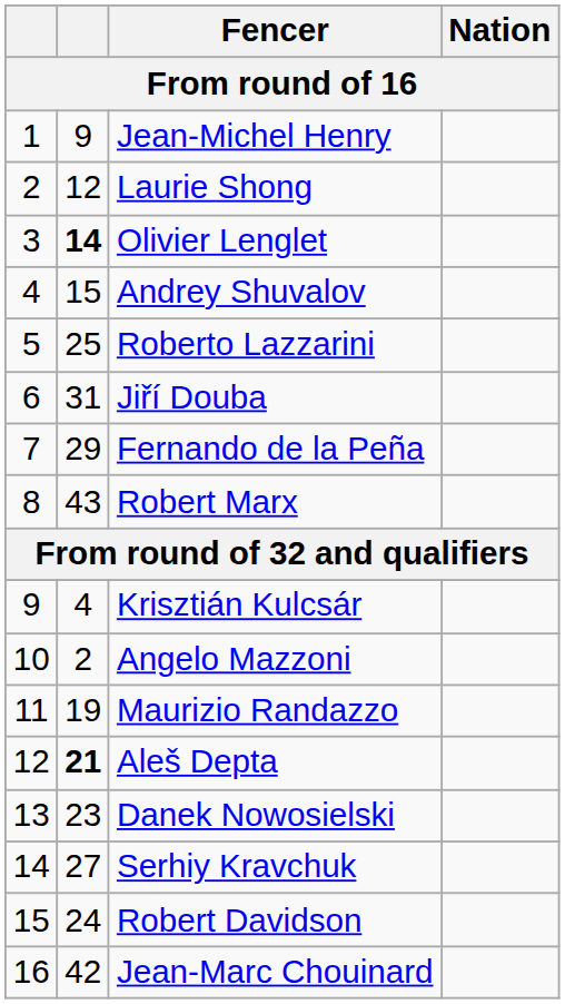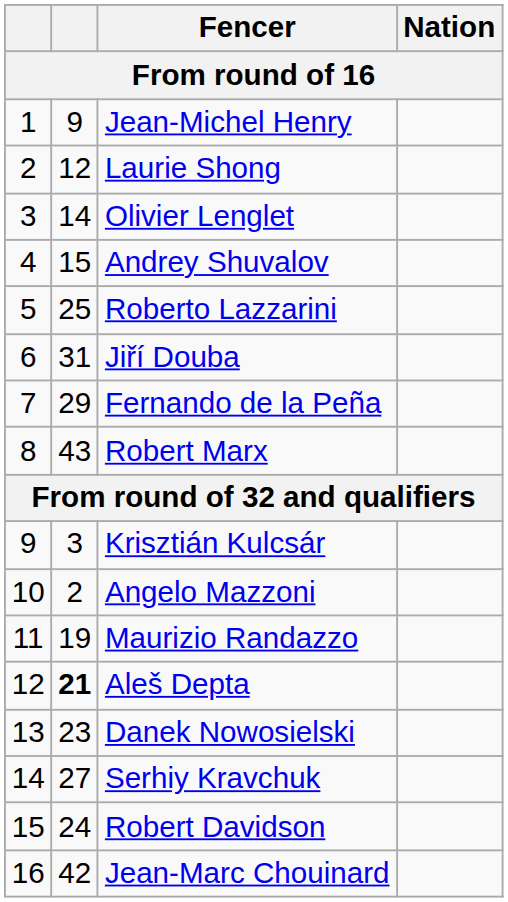 <table class="wikitable sortable" style="text-align:center">
 <tr>
 <th></th>
 <th></th>
 <th>Fencer</th>
 <th>Nation</th>
 </tr>
 <tr>
 <th colspan=4>From round of 16</th>
 </tr>
 <tr>
 <td>1</td>
 <td>9</td>
 <td align=left><a href='#'>Jean-Michel Henry</a></td>
 <td align=left></td>
 </tr>
 <tr>
 <td>2</td>
 <td>12</td>
 <td align=left><a href='#'>Laurie Shong</a></td>
 <td align=left></td>
 </tr>
 <tr>
 <td>3</td>
-<td><strong>14</strong></td>
+<td>14</td>
 <td align=left><a href='#'>Olivier Lenglet</a></td>
 <td align=left></td>
 </tr>
 <tr>
 <td>4</td>
 <td>15</td>
 <td align=left><a href='#'>Andrey Shuvalov</a></td>
 <td align=left></td>
 </tr>
 <tr>
 <td>5</td>
 <td>25</td>
 <td align=left><a href='#'>Roberto Lazzarini</a></td>
 <td align=left></td>
 </tr>
 <tr>
 <td>6</td>
 <td>31</td>
 <td align=left><a href='#'>Jiří Douba</a></td>
 <td align=left></td>
 </tr>
 <tr>
 <td>7</td>
 <td>29</td>
 <td align=left><a href='#'>Fernando de la Peña</a></td>
 <td align=left></td>
 </tr>
 <tr>
 <td>8</td>
 <td>43</td>
 <td align=left><a href='#'>Robert Marx</a></td>
 <td align=left></td>
 </tr>
 <tr>
 <th colspan=4>From round of 32 and qualifiers</th>
 </tr>
 <tr>
 <td>9</td>
-<td>4</td>
+<td>3</td>
 <td align=left><a href='#'>Krisztián Kulcsár</a></td>
 <td align=left></td>
 </tr>
 <tr>
 <td>10</td>
 <td>2</td>
 <td align=left><a href='#'>Angelo Mazzoni</a></td>
 <td align=left></td>
 </tr>
 <tr>
 <td>11</td>
 <td>19</td>
 <td align=left><a href='#'>Maurizio Randazzo</a></td>
 <td align=left></td>
 </tr>
 <tr>
 <td>12</td>
 <td><strong>21</strong></td>
 <td align=left><a href='#'>Aleš Depta</a></td>
 <td align=left></td>
 </tr>
 <tr>
 <td>13</td>
 <td>23</td>
 <td align=left><a href='#'>Danek Nowosielski</a></td>
 <td align=left></td>
 </tr>
 <tr>
 <td>14</td>
 <td>27</td>
 <td align=left><a href='#'>Serhiy Kravchuk</a></td>
 <td align=left></td>
 </tr>
 <tr>
 <td>15</td>
 <td>24</td>
 <td align=left><a href='#'>Robert Davidson</a></td>
 <td align=left></td>
 </tr>
 <tr>
 <td>16</td>
 <td>42</td>
 <td align=left><a href='#'>Jean-Marc Chouinard</a></td>
 <td align=left></td>
 </tr>
 </table>
